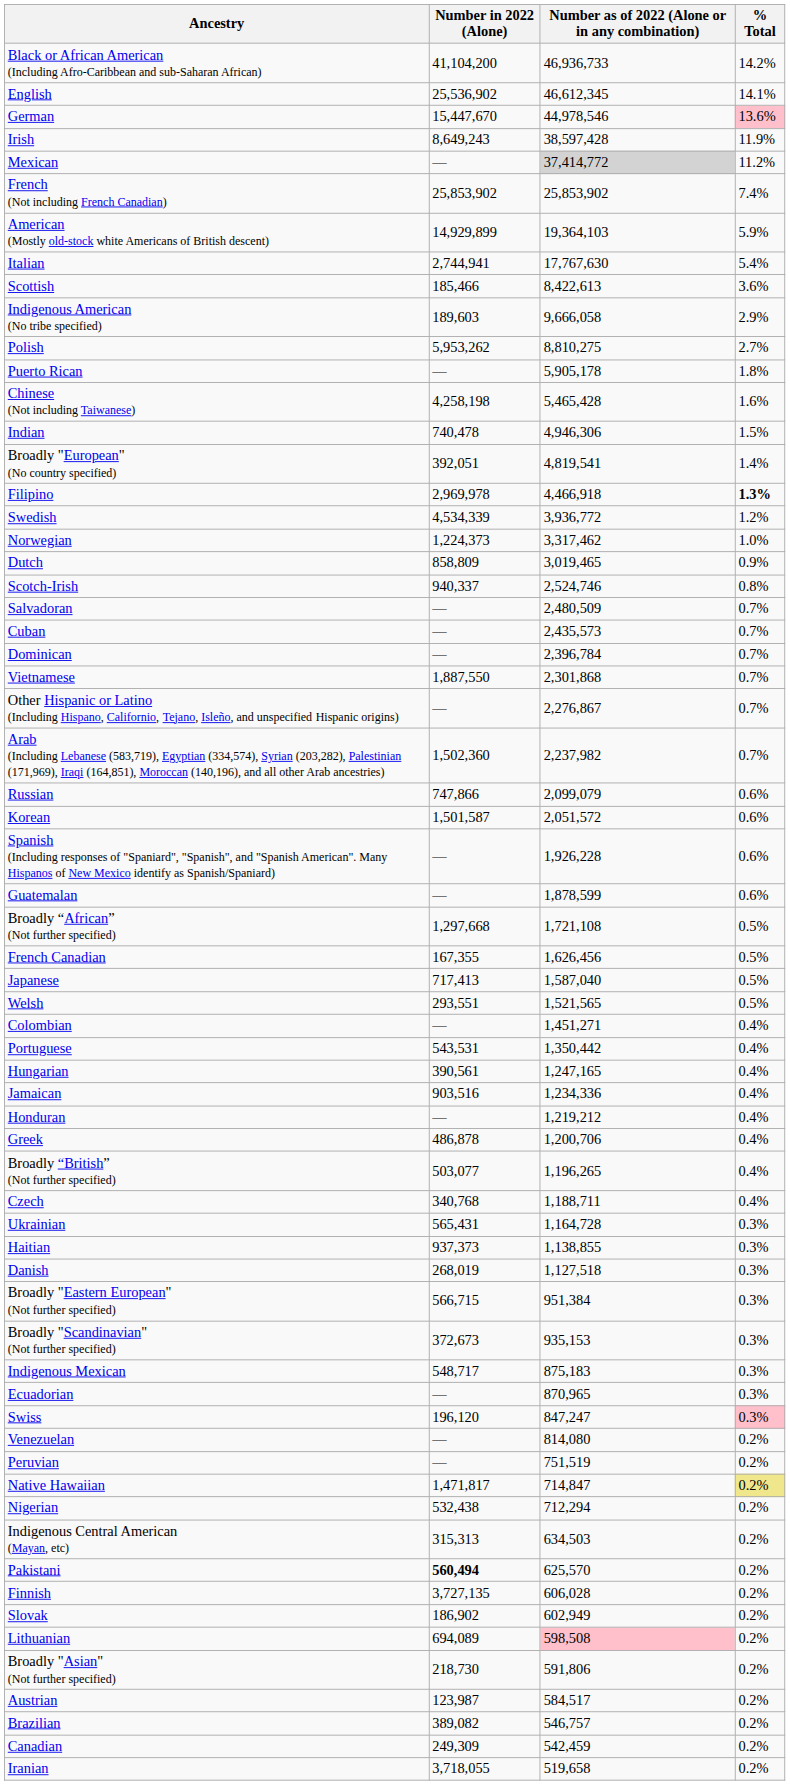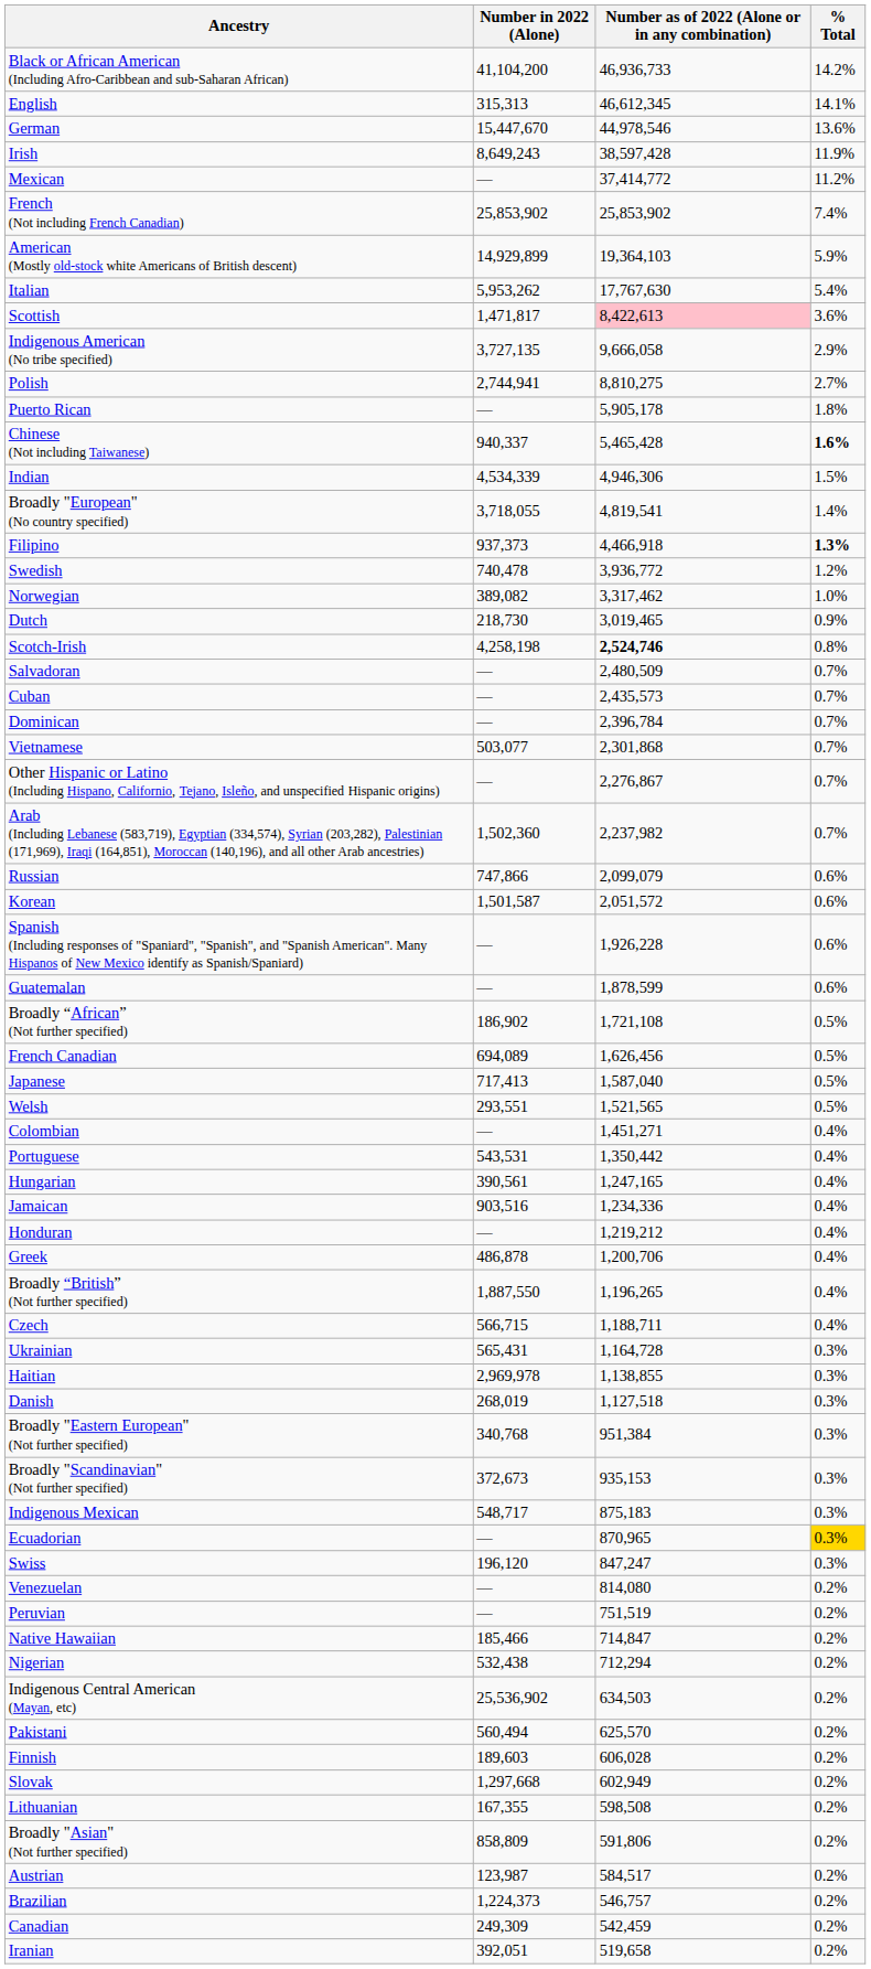 <table class="wikitable sortable">
 <tr>
 <th>Ancestry</th>
 <th>Number in 2022 (Alone)</th>
 <th>Number as of 2022 (Alone or in any combination)</th>
 <th>% Total</th>
 </tr>
 <tr>
 <td><a href='#'>Black or African American</a><br><small>(Including Afro-Caribbean and sub-Saharan African)</small></td>
 <td>41,104,200</td>
 <td>46,936,733</td>
 <td>14.2%</td>
 </tr>
 <tr>
 <td><a href='#'>English</a></td>
-<td>25,536,902</td>
+<td>315,313</td>
 <td>46,612,345</td>
 <td>14.1%</td>
 </tr>
 <tr>
 <td><a href='#'>German</a></td>
 <td>15,447,670</td>
 <td>44,978,546</td>
-<td style="background: pink;">13.6%</td>
+<td>13.6%</td>
 </tr>
 <tr>
 <td><a href='#'>Irish</a></td>
 <td>8,649,243</td>
 <td>38,597,428</td>
 <td>11.9%</td>
 </tr>
 <tr>
 <td><a href='#'>Mexican</a></td>
 <td>—</td>
-<td style="background: lightgrey;">37,414,772</td>
+<td>37,414,772</td>
 <td>11.2%</td>
 </tr>
 <tr>
 <td><a href='#'>French</a><br><small>(Not including <a href='#'>French Canadian</a>)</small></td>
 <td>25,853,902</td>
 <td>25,853,902</td>
 <td>7.4%</td>
 </tr>
 <tr>
 <td><a href='#'>American</a><br><small>(Mostly <a href='#'>old-stock</a> white Americans of British descent)</small></td>
 <td>14,929,899</td>
 <td>19,364,103</td>
 <td>5.9%</td>
 </tr>
 <tr>
 <td><a href='#'>Italian</a></td>
-<td>2,744,941</td>
+<td>5,953,262</td>
 <td>17,767,630</td>
 <td>5.4%</td>
 </tr>
 <tr>
 <td><a href='#'>Scottish</a></td>
-<td>185,466</td>
-<td>8,422,613</td>
+<td>1,471,817</td>
+<td style="background: pink;">8,422,613</td>
 <td>3.6%</td>
 </tr>
 <tr>
 <td><a href='#'>Indigenous American</a><br><small>(No tribe specified)</small></td>
-<td>189,603</td>
+<td>3,727,135</td>
 <td>9,666,058</td>
 <td>2.9%</td>
 </tr>
 <tr>
 <td><a href='#'>Polish</a></td>
-<td>5,953,262</td>
+<td>2,744,941</td>
 <td>8,810,275</td>
 <td>2.7%</td>
 </tr>
 <tr>
 <td><a href='#'>Puerto Rican</a></td>
 <td>—</td>
 <td>5,905,178</td>
 <td>1.8%</td>
 </tr>
 <tr>
 <td><a href='#'>Chinese</a><br><small>(Not including <a href='#'>Taiwanese</a>)</small></td>
-<td>4,258,198</td>
+<td>940,337</td>
 <td>5,465,428</td>
-<td>1.6%</td>
+<td><strong>1.6%</strong></td>
 </tr>
 <tr>
 <td><a href='#'>Indian</a></td>
-<td>740,478</td>
+<td>4,534,339</td>
 <td>4,946,306</td>
 <td>1.5%</td>
 </tr>
 <tr>
 <td>Broadly "<a href='#'>European</a>"<br><small>(No country specified)</small></td>
-<td>392,051</td>
+<td>3,718,055</td>
 <td>4,819,541</td>
 <td>1.4%</td>
 </tr>
 <tr>
 <td><a href='#'>Filipino</a></td>
-<td>2,969,978</td>
+<td>937,373</td>
 <td>4,466,918</td>
 <td><strong>1.3%</strong></td>
 </tr>
 <tr>
 <td><a href='#'>Swedish</a></td>
-<td>4,534,339</td>
+<td>740,478</td>
 <td>3,936,772</td>
 <td>1.2%</td>
 </tr>
 <tr>
 <td><a href='#'>Norwegian</a></td>
-<td>1,224,373</td>
+<td>389,082</td>
 <td>3,317,462</td>
 <td>1.0%</td>
 </tr>
 <tr>
 <td><a href='#'>Dutch</a></td>
-<td>858,809</td>
+<td>218,730</td>
 <td>3,019,465</td>
 <td>0.9%</td>
 </tr>
 <tr>
 <td><a href='#'>Scotch-Irish</a></td>
-<td>940,337</td>
-<td>2,524,746</td>
+<td>4,258,198</td>
+<td><strong>2,524,746</strong></td>
 <td>0.8%</td>
 </tr>
 <tr>
 <td><a href='#'>Salvadoran</a></td>
 <td>—</td>
 <td>2,480,509</td>
 <td>0.7%</td>
 </tr>
 <tr>
 <td><a href='#'>Cuban</a></td>
 <td>—</td>
 <td>2,435,573</td>
 <td>0.7%</td>
 </tr>
 <tr>
 <td><a href='#'>Dominican</a></td>
 <td>—</td>
 <td>2,396,784</td>
 <td>0.7%</td>
 </tr>
 <tr>
 <td><a href='#'>Vietnamese</a></td>
-<td>1,887,550</td>
+<td>503,077</td>
 <td>2,301,868</td>
 <td>0.7%</td>
 </tr>
 <tr>
 <td>Other <a href='#'>Hispanic or Latino</a><br><small>(Including <a href='#'>Hispano</a>, <a href='#'>Californio</a>,</small> <small><a href='#'>Tejano</a>, <a href='#'>Isleño</a>, and unspecified</small> <small>Hispanic origins)</small></td>
 <td>—</td>
 <td>2,276,867</td>
 <td>0.7%</td>
 </tr>
 <tr>
 <td><a href='#'>Arab</a><br><small>(Including <a href='#'>Lebanese</a> (583,719), <a href='#'>Egyptian</a> (334,574), <a href='#'>Syrian</a> (203,282), <a href='#'>Palestinian</a> (171,969), <a href='#'>Iraqi</a> (164,851), <a href='#'>Moroccan</a> (140,196), and all other Arab ancestries)</small></td>
 <td>1,502,360</td>
 <td>2,237,982</td>
 <td>0.7%</td>
 </tr>
 <tr>
 <td><a href='#'>Russian</a></td>
 <td>747,866</td>
 <td>2,099,079</td>
 <td>0.6%</td>
 </tr>
 <tr>
 <td><a href='#'>Korean</a></td>
 <td>1,501,587</td>
 <td>2,051,572</td>
 <td>0.6%</td>
 </tr>
 <tr>
 <td><a href='#'>Spanish</a><br><small>(Including responses of "Spaniard", "Spanish", and "Spanish American". Many <a href='#'>Hispanos</a> of <a href='#'>New Mexico</a> identify as Spanish/Spaniard)</small></td>
 <td>—</td>
 <td>1,926,228</td>
 <td>0.6%</td>
 </tr>
 <tr>
 <td><a href='#'>Guatemalan</a></td>
 <td>—</td>
 <td>1,878,599</td>
 <td>0.6%</td>
 </tr>
 <tr>
 <td>Broadly “<a href='#'>African</a>”<br><small>(Not further specified)</small></td>
-<td>1,297,668</td>
+<td>186,902</td>
 <td>1,721,108</td>
 <td>0.5%</td>
 </tr>
 <tr>
 <td><a href='#'>French Canadian</a></td>
-<td>167,355</td>
+<td>694,089</td>
 <td>1,626,456</td>
 <td>0.5%</td>
 </tr>
 <tr>
 <td><a href='#'>Japanese</a></td>
 <td>717,413</td>
 <td>1,587,040</td>
 <td>0.5%</td>
 </tr>
 <tr>
 <td><a href='#'>Welsh</a></td>
 <td>293,551</td>
 <td>1,521,565</td>
 <td>0.5%</td>
 </tr>
 <tr>
 <td><a href='#'>Colombian</a></td>
 <td>—</td>
 <td>1,451,271</td>
 <td>0.4%</td>
 </tr>
 <tr>
 <td><a href='#'>Portuguese</a></td>
 <td>543,531</td>
 <td>1,350,442</td>
 <td>0.4%</td>
 </tr>
 <tr>
 <td><a href='#'>Hungarian</a></td>
 <td>390,561</td>
 <td>1,247,165</td>
 <td>0.4%</td>
 </tr>
 <tr>
 <td><a href='#'>Jamaican</a></td>
 <td>903,516</td>
 <td>1,234,336</td>
 <td>0.4%</td>
 </tr>
 <tr>
 <td><a href='#'>Honduran</a></td>
 <td>—</td>
 <td>1,219,212</td>
 <td>0.4%</td>
 </tr>
 <tr>
 <td><a href='#'>Greek</a></td>
 <td>486,878</td>
 <td>1,200,706</td>
 <td>0.4%</td>
 </tr>
 <tr>
 <td>Broadly <a href='#'>“British</a>”<br><small>(Not further specified)</small></td>
-<td>503,077</td>
+<td>1,887,550</td>
 <td>1,196,265</td>
 <td>0.4%</td>
 </tr>
 <tr>
 <td><a href='#'>Czech</a></td>
-<td>340,768</td>
+<td>566,715</td>
 <td>1,188,711</td>
 <td>0.4%</td>
 </tr>
 <tr>
 <td><a href='#'>Ukrainian</a></td>
 <td>565,431</td>
 <td>1,164,728</td>
 <td>0.3%</td>
 </tr>
 <tr>
 <td><a href='#'>Haitian</a></td>
-<td>937,373</td>
+<td>2,969,978</td>
 <td>1,138,855</td>
 <td>0.3%</td>
 </tr>
 <tr>
 <td><a href='#'>Danish</a></td>
 <td>268,019</td>
 <td>1,127,518</td>
 <td>0.3%</td>
 </tr>
 <tr>
 <td>Broadly "<a href='#'>Eastern European</a>"<br><small>(Not further specified)</small></td>
-<td>566,715</td>
+<td>340,768</td>
 <td>951,384</td>
 <td>0.3%</td>
 </tr>
 <tr>
 <td>Broadly "<a href='#'>Scandinavian</a>"<br><small>(Not further specified)</small></td>
 <td>372,673</td>
 <td>935,153</td>
 <td>0.3%</td>
 </tr>
 <tr>
 <td><a href='#'>Indigenous Mexican</a></td>
 <td>548,717</td>
 <td>875,183</td>
 <td>0.3%</td>
 </tr>
 <tr>
 <td><a href='#'>Ecuadorian</a></td>
 <td>—</td>
 <td>870,965</td>
-<td>0.3%</td>
+<td style="background: gold;">0.3%</td>
 </tr>
 <tr>
 <td><a href='#'>Swiss</a></td>
 <td>196,120</td>
 <td>847,247</td>
-<td style="background: pink;">0.3%</td>
+<td>0.3%</td>
 </tr>
 <tr>
 <td><a href='#'>Venezuelan</a></td>
 <td>—</td>
 <td>814,080</td>
 <td>0.2%</td>
 </tr>
 <tr>
 <td><a href='#'>Peruvian</a></td>
 <td>—</td>
 <td>751,519</td>
 <td>0.2%</td>
 </tr>
 <tr>
 <td><a href='#'>Native Hawaiian</a></td>
-<td>1,471,817</td>
+<td>185,466</td>
 <td>714,847</td>
-<td style="background: khaki;">0.2%</td>
+<td>0.2%</td>
 </tr>
 <tr>
 <td><a href='#'>Nigerian</a></td>
 <td>532,438</td>
 <td>712,294</td>
 <td>0.2%</td>
 </tr>
 <tr>
 <td>Indigenous Central American<br><small>(<a href='#'>Mayan</a>, etc)</small></td>
-<td>315,313</td>
+<td>25,536,902</td>
 <td>634,503</td>
 <td>0.2%</td>
 </tr>
 <tr>
 <td><a href='#'>Pakistani</a></td>
-<td><strong>560,494</strong></td>
+<td>560,494</td>
 <td>625,570</td>
 <td>0.2%</td>
 </tr>
 <tr>
 <td><a href='#'>Finnish</a></td>
-<td>3,727,135</td>
+<td>189,603</td>
 <td>606,028</td>
 <td>0.2%</td>
 </tr>
 <tr>
 <td><a href='#'>Slovak</a></td>
-<td>186,902</td>
+<td>1,297,668</td>
 <td>602,949</td>
 <td>0.2%</td>
 </tr>
 <tr>
 <td><a href='#'>Lithuanian</a></td>
-<td>694,089</td>
-<td style="background: pink;">598,508</td>
+<td>167,355</td>
+<td>598,508</td>
 <td>0.2%</td>
 </tr>
 <tr>
 <td>Broadly "<a href='#'>Asian</a>"<br><small>(Not further specified)</small></td>
-<td>218,730</td>
+<td>858,809</td>
 <td>591,806</td>
 <td>0.2%</td>
 </tr>
 <tr>
 <td><a href='#'>Austrian</a></td>
 <td>123,987</td>
 <td>584,517</td>
 <td>0.2%</td>
 </tr>
 <tr>
 <td><a href='#'>Brazilian</a></td>
-<td>389,082</td>
+<td>1,224,373</td>
 <td>546,757</td>
 <td>0.2%</td>
 </tr>
 <tr>
 <td><a href='#'>Canadian</a></td>
 <td>249,309</td>
 <td>542,459</td>
 <td>0.2%</td>
 </tr>
 <tr>
 <td><a href='#'>Iranian</a></td>
-<td>3,718,055</td>
+<td>392,051</td>
 <td>519,658</td>
 <td>0.2%</td>
 </tr>
 </table>
